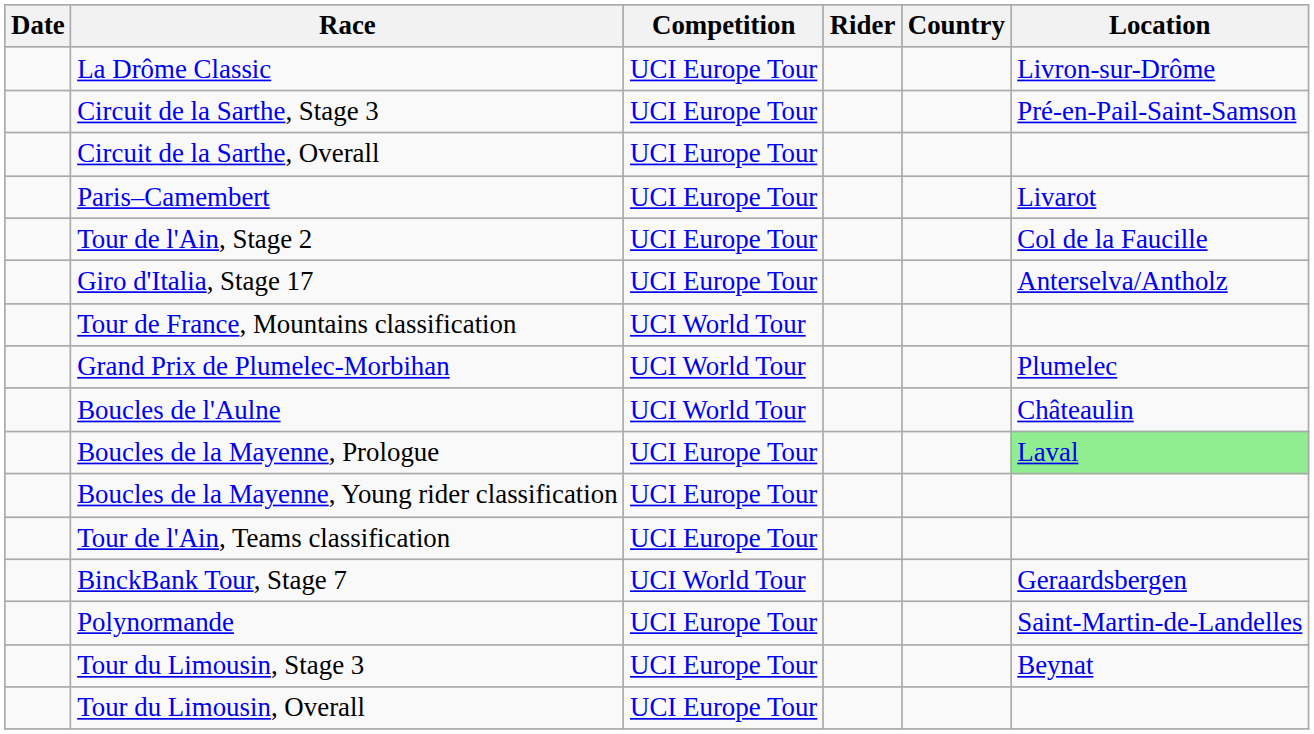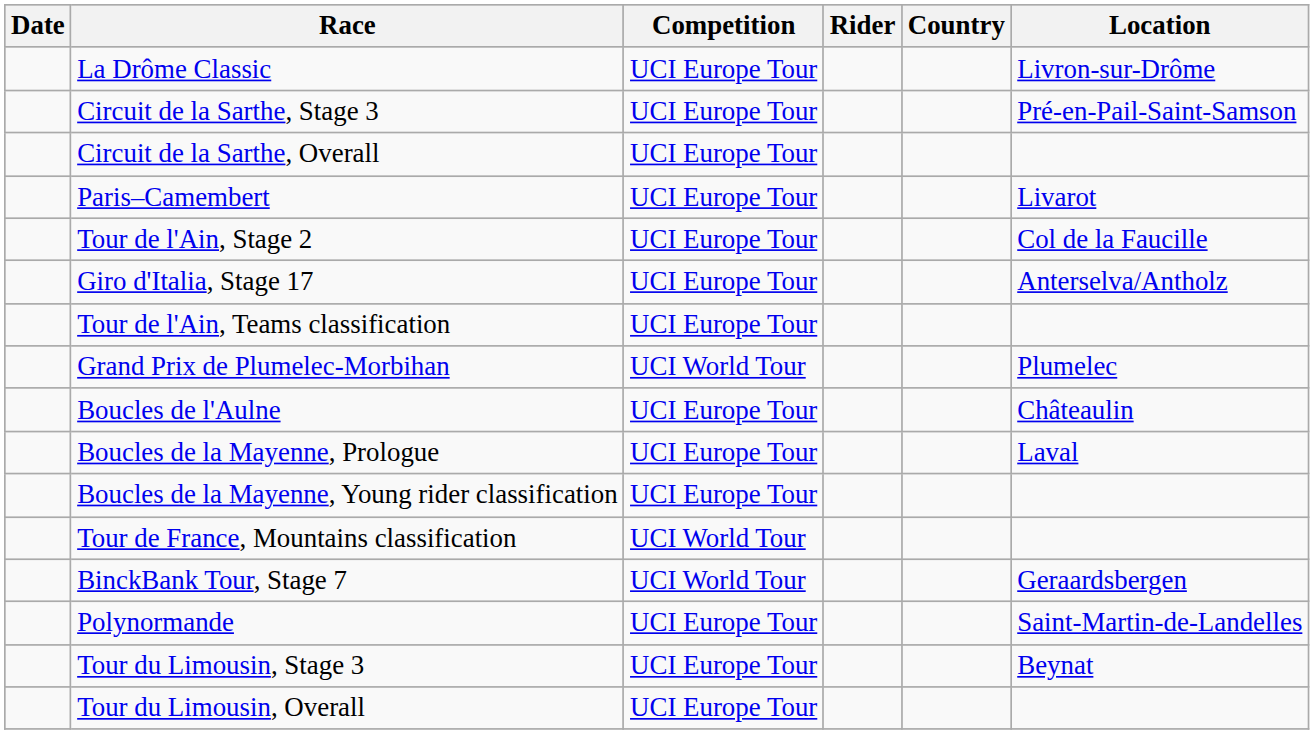 <table class="wikitable sortable">
 <tr>
 <th>Date</th>
 <th>Race</th>
 <th>Competition</th>
 <th>Rider</th>
 <th>Country</th>
 <th>Location</th>
 </tr>
 <tr>
 <td></td>
 <td><a href='#'>La Drôme Classic</a></td>
 <td><a href='#'>UCI Europe Tour</a></td>
 <td></td>
 <td></td>
 <td><a href='#'>Livron-sur-Drôme</a></td>
 </tr>
 <tr>
 <td></td>
 <td><a href='#'>Circuit de la Sarthe</a>, Stage 3</td>
 <td><a href='#'>UCI Europe Tour</a></td>
 <td></td>
 <td></td>
 <td><a href='#'>Pré-en-Pail-Saint-Samson</a></td>
 </tr>
 <tr>
 <td></td>
 <td><a href='#'>Circuit de la Sarthe</a>, Overall</td>
 <td><a href='#'>UCI Europe Tour</a></td>
 <td></td>
 <td></td>
 <td></td>
 </tr>
 <tr>
 <td></td>
 <td><a href='#'>Paris–Camembert</a></td>
 <td><a href='#'>UCI Europe Tour</a></td>
 <td></td>
 <td></td>
 <td><a href='#'>Livarot</a></td>
 </tr>
 <tr>
 <td></td>
 <td><a href='#'>Tour de l'Ain</a>, Stage 2</td>
 <td><a href='#'>UCI Europe Tour</a></td>
 <td></td>
 <td></td>
 <td><a href='#'>Col de la Faucille</a></td>
 </tr>
 <tr>
 <td></td>
 <td><a href='#'>Giro d'Italia</a>, Stage 17</td>
 <td><a href='#'>UCI Europe Tour</a></td>
 <td></td>
 <td></td>
 <td><a href='#'>Anterselva/Antholz</a></td>
 </tr>
 <tr>
 <td></td>
-<td><a href='#'>Tour de France</a>, Mountains classification</td>
-<td><a href='#'>UCI World Tour</a></td>
-<td></td>
+<td><a href='#'>Tour de l'Ain</a>, Teams classification</td>
+<td><a href='#'>UCI Europe Tour</a></td>
+<td align="center"></td>
 <td></td>
 <td></td>
 </tr>
 <tr>
 <td></td>
 <td><a href='#'>Grand Prix de Plumelec-Morbihan</a></td>
 <td><a href='#'>UCI World Tour</a></td>
 <td></td>
 <td></td>
 <td><a href='#'>Plumelec</a></td>
 </tr>
 <tr>
 <td></td>
 <td><a href='#'>Boucles de l'Aulne</a></td>
-<td><a href='#'>UCI World Tour</a></td>
+<td><a href='#'>UCI Europe Tour</a></td>
 <td></td>
 <td></td>
 <td><a href='#'>Châteaulin</a></td>
 </tr>
 <tr>
 <td></td>
 <td><a href='#'>Boucles de la Mayenne</a>, Prologue</td>
 <td><a href='#'>UCI Europe Tour</a></td>
 <td></td>
 <td></td>
-<td style="background: lightgreen;"><a href='#'>Laval</a></td>
+<td><a href='#'>Laval</a></td>
 </tr>
 <tr>
 <td></td>
 <td><a href='#'>Boucles de la Mayenne</a>, Young rider classification</td>
 <td><a href='#'>UCI Europe Tour</a></td>
 <td></td>
 <td></td>
 <td></td>
 </tr>
 <tr>
 <td></td>
-<td><a href='#'>Tour de l'Ain</a>, Teams classification</td>
-<td><a href='#'>UCI Europe Tour</a></td>
-<td align="center"></td>
+<td><a href='#'>Tour de France</a>, Mountains classification</td>
+<td><a href='#'>UCI World Tour</a></td>
+<td></td>
 <td></td>
 <td></td>
 </tr>
 <tr>
 <td></td>
 <td><a href='#'>BinckBank Tour</a>, Stage 7</td>
 <td><a href='#'>UCI World Tour</a></td>
 <td></td>
 <td></td>
 <td><a href='#'>Geraardsbergen</a></td>
 </tr>
 <tr>
 <td></td>
 <td><a href='#'>Polynormande</a></td>
 <td><a href='#'>UCI Europe Tour</a></td>
 <td></td>
 <td></td>
 <td><a href='#'>Saint-Martin-de-Landelles</a></td>
 </tr>
 <tr>
 <td></td>
 <td><a href='#'>Tour du Limousin</a>, Stage 3</td>
 <td><a href='#'>UCI Europe Tour</a></td>
 <td></td>
 <td></td>
 <td><a href='#'>Beynat</a></td>
 </tr>
 <tr>
 <td></td>
 <td><a href='#'>Tour du Limousin</a>, Overall</td>
 <td><a href='#'>UCI Europe Tour</a></td>
 <td></td>
 <td></td>
 <td></td>
 </tr>
 </table>
